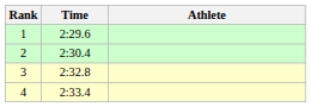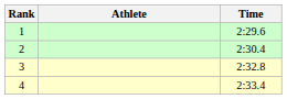 <table class=wikitable style="text-align:center">
 <tr>
 <th width=40>Rank</th>
+<th width=250>Athlete</th>
 <th width=80>Time</th>
-<th width=250>Athlete</th>
 </tr>
 <tr bgcolor="ccffcc">
 <td>1</td>
+<td align=left></td>
 <td>2:29.6</td>
-<td align=left></td>
 </tr>
 <tr bgcolor="ccffcc">
 <td>2</td>
+<td align=left></td>
 <td>2:30.4</td>
-<td align=left></td>
 </tr>
 <tr bgcolor="ffffcc">
 <td>3</td>
+<td align=left></td>
 <td>2:32.8</td>
-<td align=left></td>
 </tr>
 <tr bgcolor="ffffcc">
 <td>4</td>
+<td align=left></td>
 <td>2:33.4</td>
-<td align=left></td>
 </tr>
 </table>
